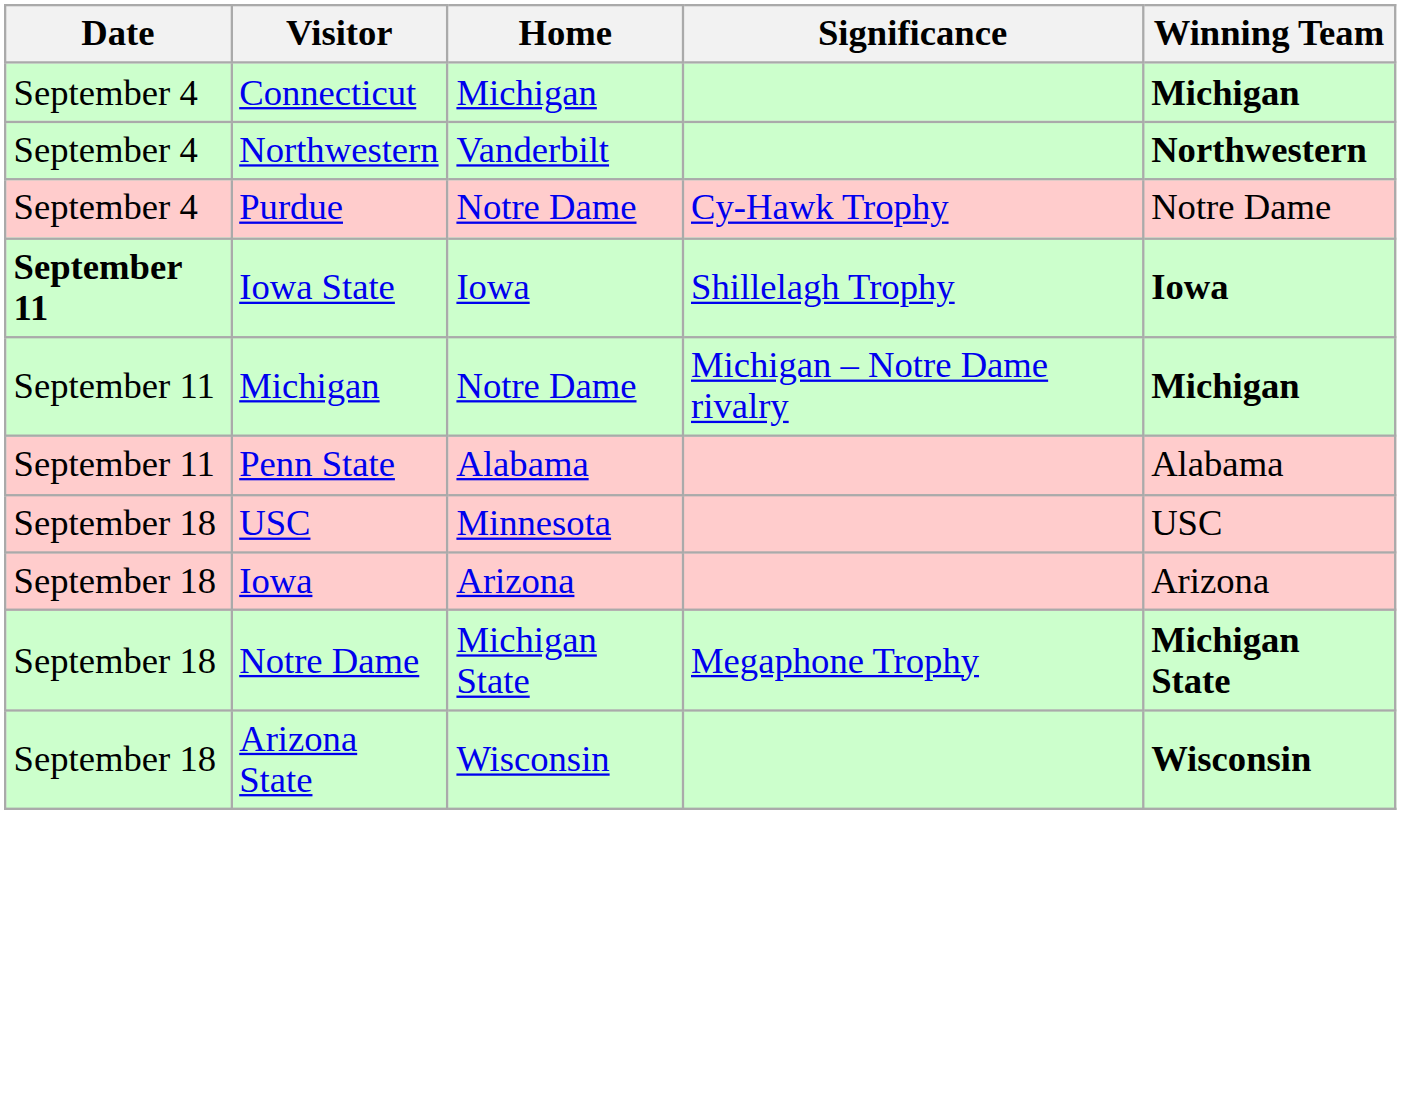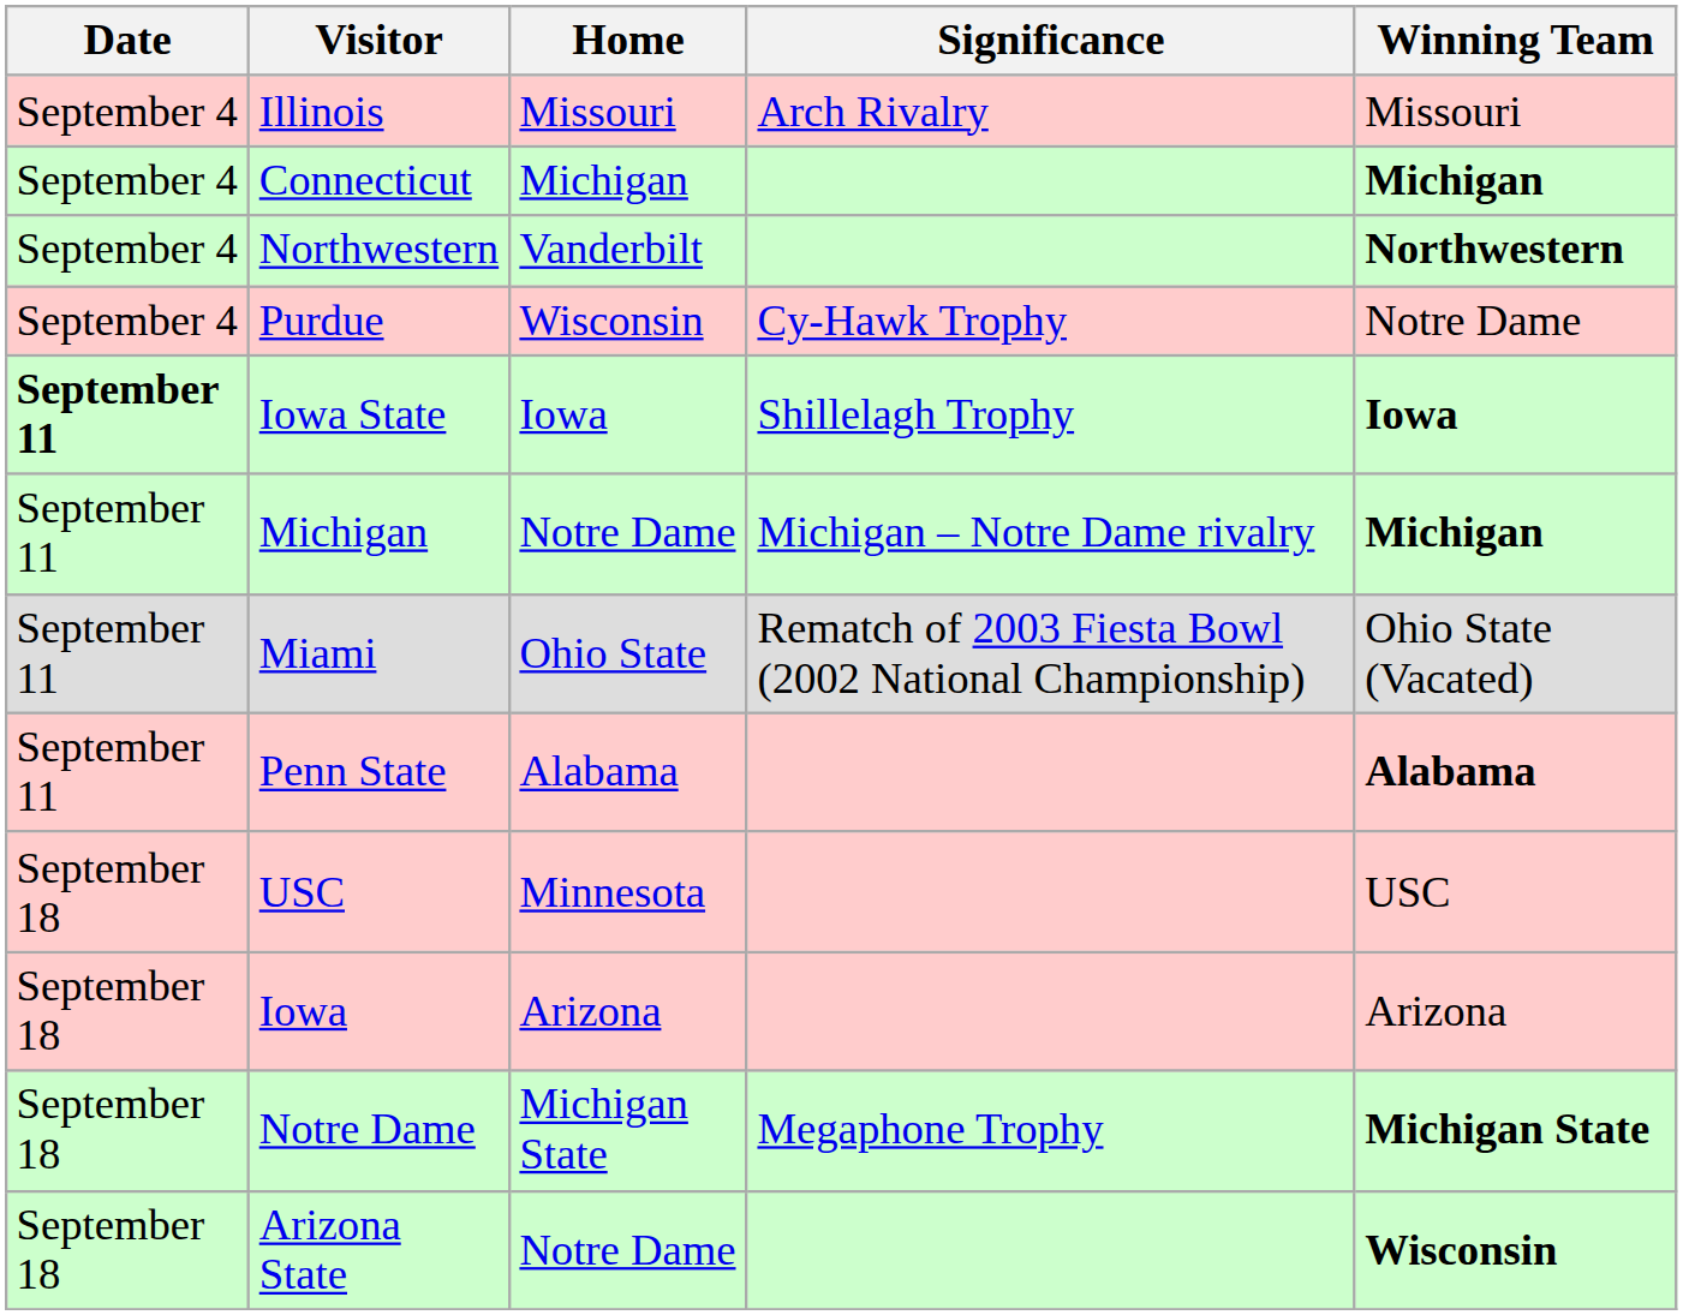 <table class="wikitable">
 <tr>
 <th>Date</th>
 <th>Visitor</th>
 <th>Home</th>
 <th>Significance</th>
 <th>Winning Team</th>
+</tr>
+<tr bgcolor=#ffcccc>
+<td>September 4</td>
+<td><a href='#'>Illinois</a></td>
+<td><a href='#'>Missouri</a></td>
+<td><a href='#'>Arch Rivalry</a></td>
+<td>Missouri</td>
 </tr>
 <tr bgcolor=#ccffcc>
 <td>September 4</td>
 <td><a href='#'>Connecticut</a></td>
 <td><a href='#'>Michigan</a></td>
 <td></td>
 <td><strong>Michigan</strong></td>
 </tr>
 <tr bgcolor=#ccffcc>
 <td>September 4</td>
 <td><a href='#'>Northwestern</a></td>
 <td><a href='#'>Vanderbilt</a></td>
 <td></td>
 <td><strong>Northwestern</strong></td>
 </tr>
 <tr bgcolor=#ffcccc>
 <td>September 4</td>
 <td><a href='#'>Purdue</a></td>
-<td><a href='#'>Notre Dame</a></td>
+<td><a href='#'>Wisconsin</a></td>
 <td><a href='#'>Cy-Hawk Trophy</a></td>
 <td>Notre Dame</td>
 </tr>
 <tr bgcolor=#ccffcc>
 <td><strong>September 11</strong></td>
 <td><a href='#'>Iowa State</a></td>
 <td><a href='#'>Iowa</a></td>
 <td><a href='#'>Shillelagh Trophy</a></td>
 <td><strong>Iowa</strong></td>
 </tr>
 <tr bgcolor=#ccffcc>
 <td>September 11</td>
 <td><a href='#'>Michigan</a></td>
 <td><a href='#'>Notre Dame</a></td>
 <td><a href='#'>Michigan – Notre Dame rivalry</a></td>
 <td><strong>Michigan</strong></td>
 </tr>
+<tr bgcolor=#dddddd>
+<td>September 11</td>
+<td><a href='#'>Miami</a></td>
+<td><a href='#'>Ohio State</a></td>
+<td>Rematch of <a href='#'>2003 Fiesta Bowl</a> (2002 National Championship)</td>
+<td>Ohio State (Vacated)</td>
+</tr>
 <tr bgcolor=#ffcccc>
 <td>September 11</td>
 <td><a href='#'>Penn State</a></td>
 <td><a href='#'>Alabama</a></td>
 <td></td>
-<td>Alabama</td>
+<td><strong>Alabama</strong></td>
 </tr>
 <tr bgcolor=#ffcccc>
 <td>September 18</td>
 <td><a href='#'>USC</a></td>
 <td><a href='#'>Minnesota</a></td>
 <td></td>
 <td>USC</td>
 </tr>
 <tr bgcolor=#ffcccc>
 <td>September 18</td>
 <td><a href='#'>Iowa</a></td>
 <td><a href='#'>Arizona</a></td>
 <td></td>
 <td>Arizona</td>
 </tr>
 <tr bgcolor=#ccffcc>
 <td>September 18</td>
 <td><a href='#'>Notre Dame</a></td>
 <td><a href='#'>Michigan State</a></td>
 <td><a href='#'>Megaphone Trophy</a></td>
 <td><strong>Michigan State</strong></td>
 </tr>
 <tr bgcolor=#ccffcc>
 <td>September 18</td>
 <td><a href='#'>Arizona State</a></td>
-<td><a href='#'>Wisconsin</a></td>
+<td><a href='#'>Notre Dame</a></td>
 <td></td>
 <td><strong>Wisconsin</strong></td>
 </tr>
 <tr>
 </tr>
 </table>
